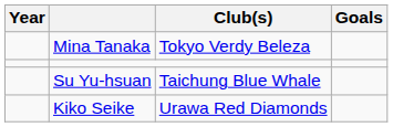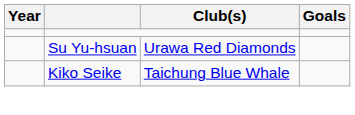 <table class="wikitable sortable">
 <tr>
 <th>Year</th>
 <th></th>
 <th>Club(s)</th>
 <th>Goals</th>
 </tr>
 <tr>
 <td></td>
-<td> <a href='#'>Mina Tanaka</a></td>
-<td> <a href='#'>Tokyo Verdy Beleza</a></td>
-<td></td>
-</tr>
-<tr>
-<td></td>
 <td colspan="2"></td>
 <td></td>
 </tr>
 <tr>
 <td></td>
 <td> <a href='#'>Su Yu-hsuan</a></td>
-<td> <a href='#'>Taichung Blue Whale</a></td>
+<td> <a href='#'>Urawa Red Diamonds</a></td>
 <td></td>
 </tr>
 <tr>
 <td></td>
 <td> <a href='#'>Kiko Seike</a></td>
-<td> <a href='#'>Urawa Red Diamonds</a></td>
+<td> <a href='#'>Taichung Blue Whale</a></td>
 <td></td>
 </tr>
 </table>
